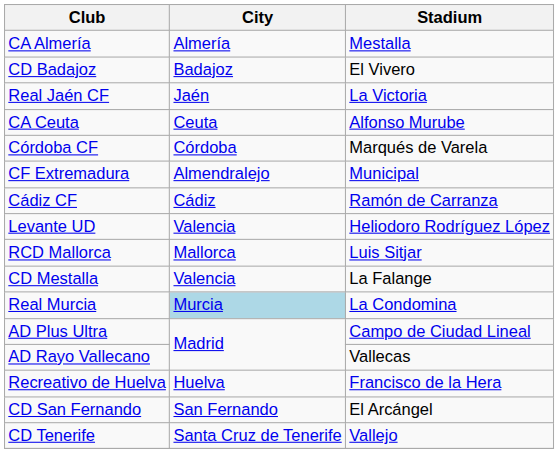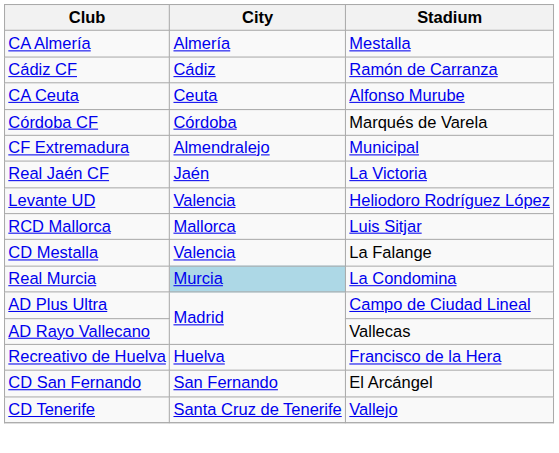 <table class="wikitable sortable" style="text-align: left;">
 <tr>
 <th>Club</th>
 <th>City</th>
 <th>Stadium</th>
 </tr>
 <tr>
 <td><a href='#'>CA Almería</a></td>
 <td><a href='#'>Almería</a></td>
 <td><a href='#'>Mestalla</a></td>
 </tr>
 <tr>
-<td><a href='#'>CD Badajoz</a></td>
-<td><a href='#'>Badajoz</a></td>
-<td>El Vivero</td>
-</tr>
-<tr>
-<td><a href='#'>Real Jaén CF</a></td>
-<td><a href='#'>Jaén</a></td>
-<td><a href='#'>La Victoria</a></td>
+<td><a href='#'>Cádiz CF</a></td>
+<td><a href='#'>Cádiz</a></td>
+<td><a href='#'>Ramón de Carranza</a></td>
 </tr>
 <tr>
 <td><a href='#'>CA Ceuta</a></td>
 <td><a href='#'>Ceuta</a></td>
 <td><a href='#'>Alfonso Murube</a></td>
 </tr>
 <tr>
 <td><a href='#'>Córdoba CF</a></td>
 <td><a href='#'>Córdoba</a></td>
 <td>Marqués de Varela</td>
 </tr>
 <tr>
 <td><a href='#'>CF Extremadura</a></td>
 <td><a href='#'>Almendralejo</a></td>
 <td><a href='#'>Municipal</a></td>
 </tr>
 <tr>
-<td><a href='#'>Cádiz CF</a></td>
-<td><a href='#'>Cádiz</a></td>
-<td><a href='#'>Ramón de Carranza</a></td>
+<td><a href='#'>Real Jaén CF</a></td>
+<td><a href='#'>Jaén</a></td>
+<td><a href='#'>La Victoria</a></td>
 </tr>
 <tr>
 <td><a href='#'>Levante UD</a></td>
 <td><a href='#'>Valencia</a></td>
 <td><a href='#'>Heliodoro Rodríguez López</a></td>
 </tr>
 <tr>
 <td><a href='#'>RCD Mallorca</a></td>
 <td><a href='#'>Mallorca</a></td>
 <td><a href='#'>Luis Sitjar</a></td>
 </tr>
 <tr>
 <td><a href='#'>CD Mestalla</a></td>
 <td><a href='#'>Valencia</a></td>
 <td>La Falange</td>
 </tr>
 <tr>
 <td><a href='#'>Real Murcia</a></td>
 <td style="background: lightblue;"><a href='#'>Murcia</a></td>
 <td><a href='#'>La Condomina</a></td>
 </tr>
 <tr>
 <td><a href='#'>AD Plus Ultra</a></td>
 <td rowspan=2><a href='#'>Madrid</a></td>
 <td><a href='#'>Campo de Ciudad Lineal</a></td>
 </tr>
 <tr>
 <td><a href='#'>AD Rayo Vallecano</a></td>
 <td>Vallecas</td>
 </tr>
 <tr>
 <td><a href='#'>Recreativo de Huelva</a></td>
 <td><a href='#'>Huelva</a></td>
 <td><a href='#'>Francisco de la Hera</a></td>
 </tr>
 <tr>
 <td><a href='#'>CD San Fernando</a></td>
 <td><a href='#'>San Fernando</a></td>
 <td>El Arcángel</td>
 </tr>
 <tr>
 <td><a href='#'>CD Tenerife</a></td>
 <td><a href='#'>Santa Cruz de Tenerife</a></td>
 <td><a href='#'>Vallejo</a></td>
 </tr>
 <tr>
 </tr>
 </table>
